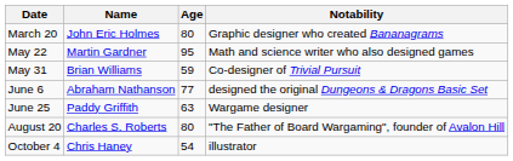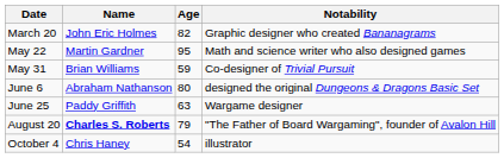 <table class="wikitable">
 <tr>
 <th>Date</th>
 <th>Name</th>
 <th>Age</th>
 <th>Notability</th>
 </tr>
 <tr>
 <td>March 20</td>
 <td><a href='#'>John Eric Holmes</a></td>
-<td>80</td>
+<td>82</td>
 <td>Graphic designer who created <em><a href='#'>Bananagrams</a></em></td>
 </tr>
 <tr>
 <td>May 22</td>
 <td><a href='#'>Martin Gardner</a></td>
 <td>95</td>
 <td>Math and science writer who also designed games</td>
 </tr>
 <tr>
 <td>May 31</td>
 <td><a href='#'>Brian Williams</a></td>
 <td>59</td>
 <td>Co-designer of <em><a href='#'>Trivial Pursuit</a></em></td>
 </tr>
 <tr>
 <td>June 6</td>
 <td><a href='#'>Abraham Nathanson</a></td>
-<td>77</td>
+<td>80</td>
 <td>designed the original <em><a href='#'>Dungeons & Dragons Basic Set</a></em></td>
 </tr>
 <tr>
 <td>June 25</td>
 <td><a href='#'>Paddy Griffith</a></td>
 <td>63</td>
 <td>Wargame designer</td>
 </tr>
 <tr>
 <td>August 20</td>
-<td><a href='#'>Charles S. Roberts</a></td>
-<td>80</td>
+<td><strong><a href='#'>Charles S. Roberts</a></strong></td>
+<td>79</td>
 <td>"The Father of Board Wargaming", founder of <a href='#'>Avalon Hill</a></td>
 </tr>
 <tr>
 <td>October 4</td>
 <td><a href='#'>Chris Haney</a></td>
 <td>54</td>
 <td>illustrator</td>
 </tr>
 </table>
